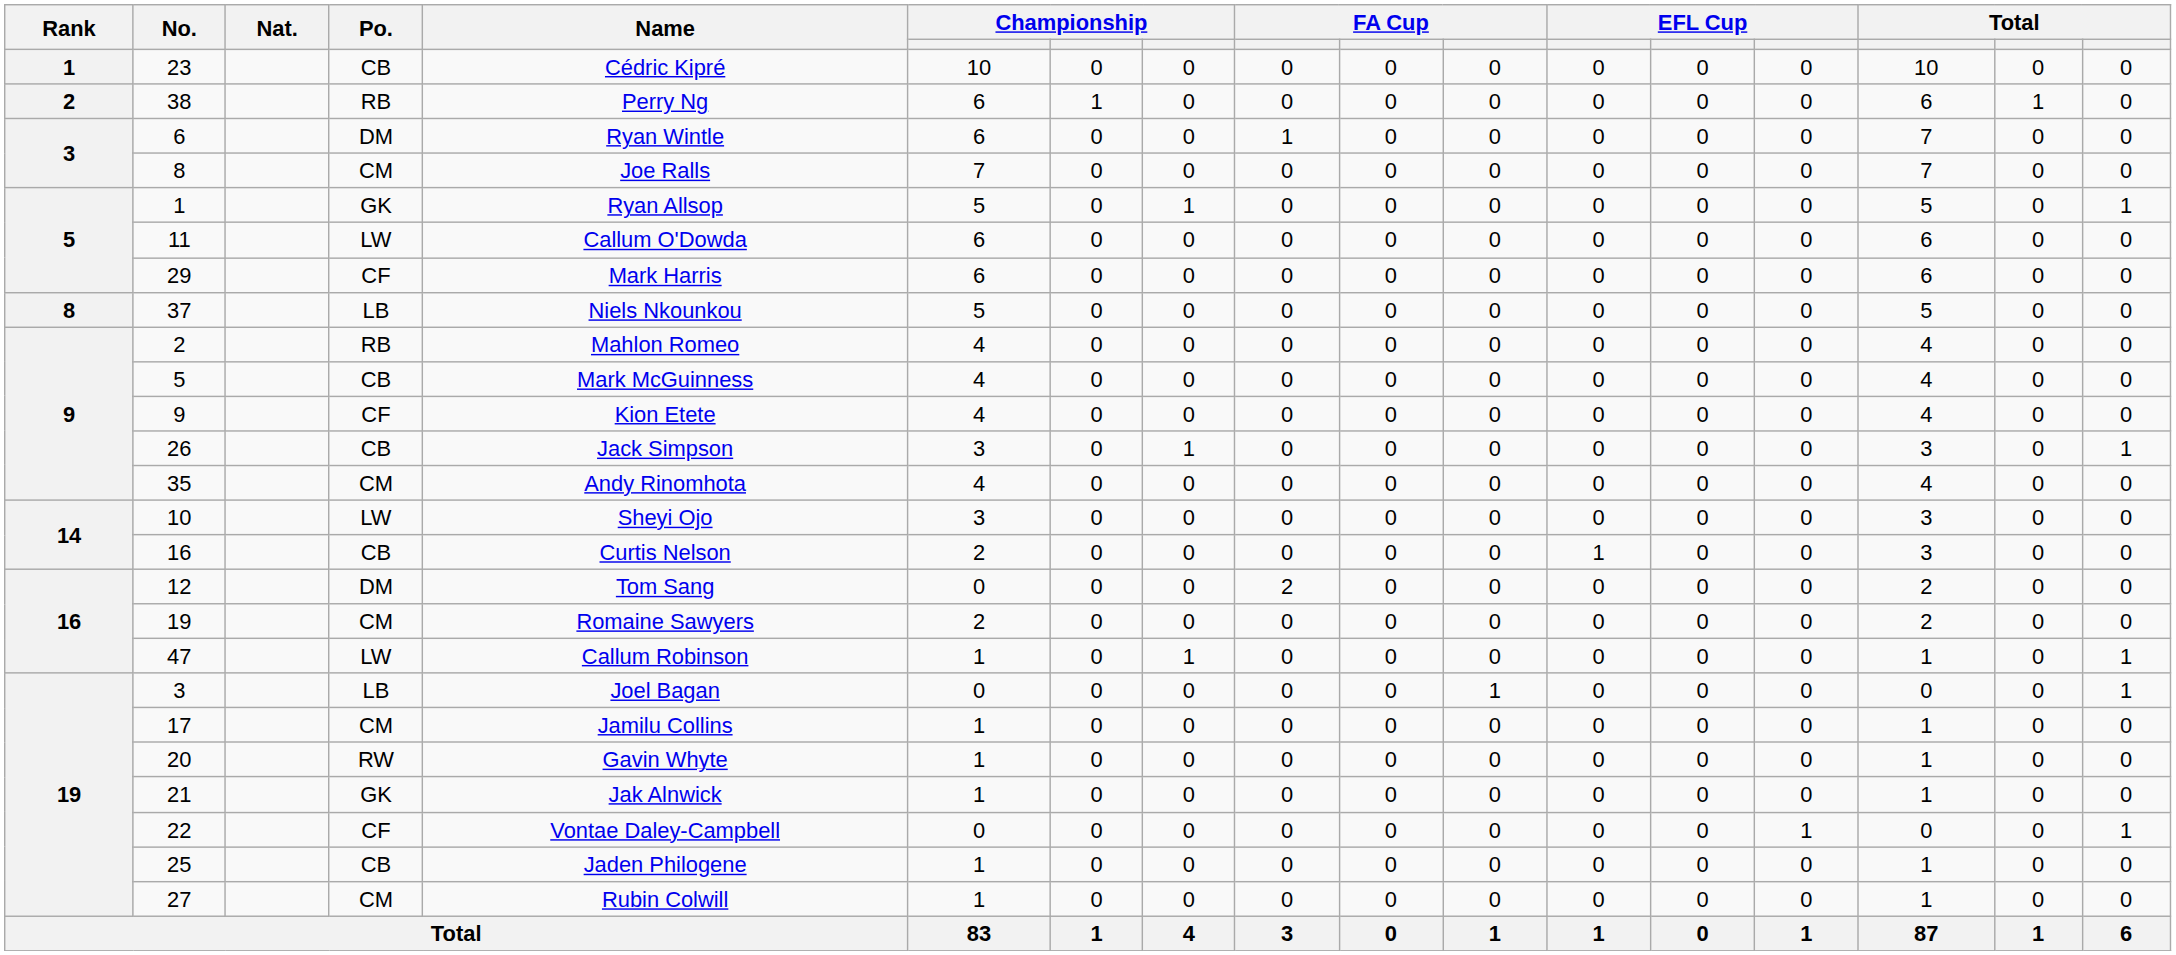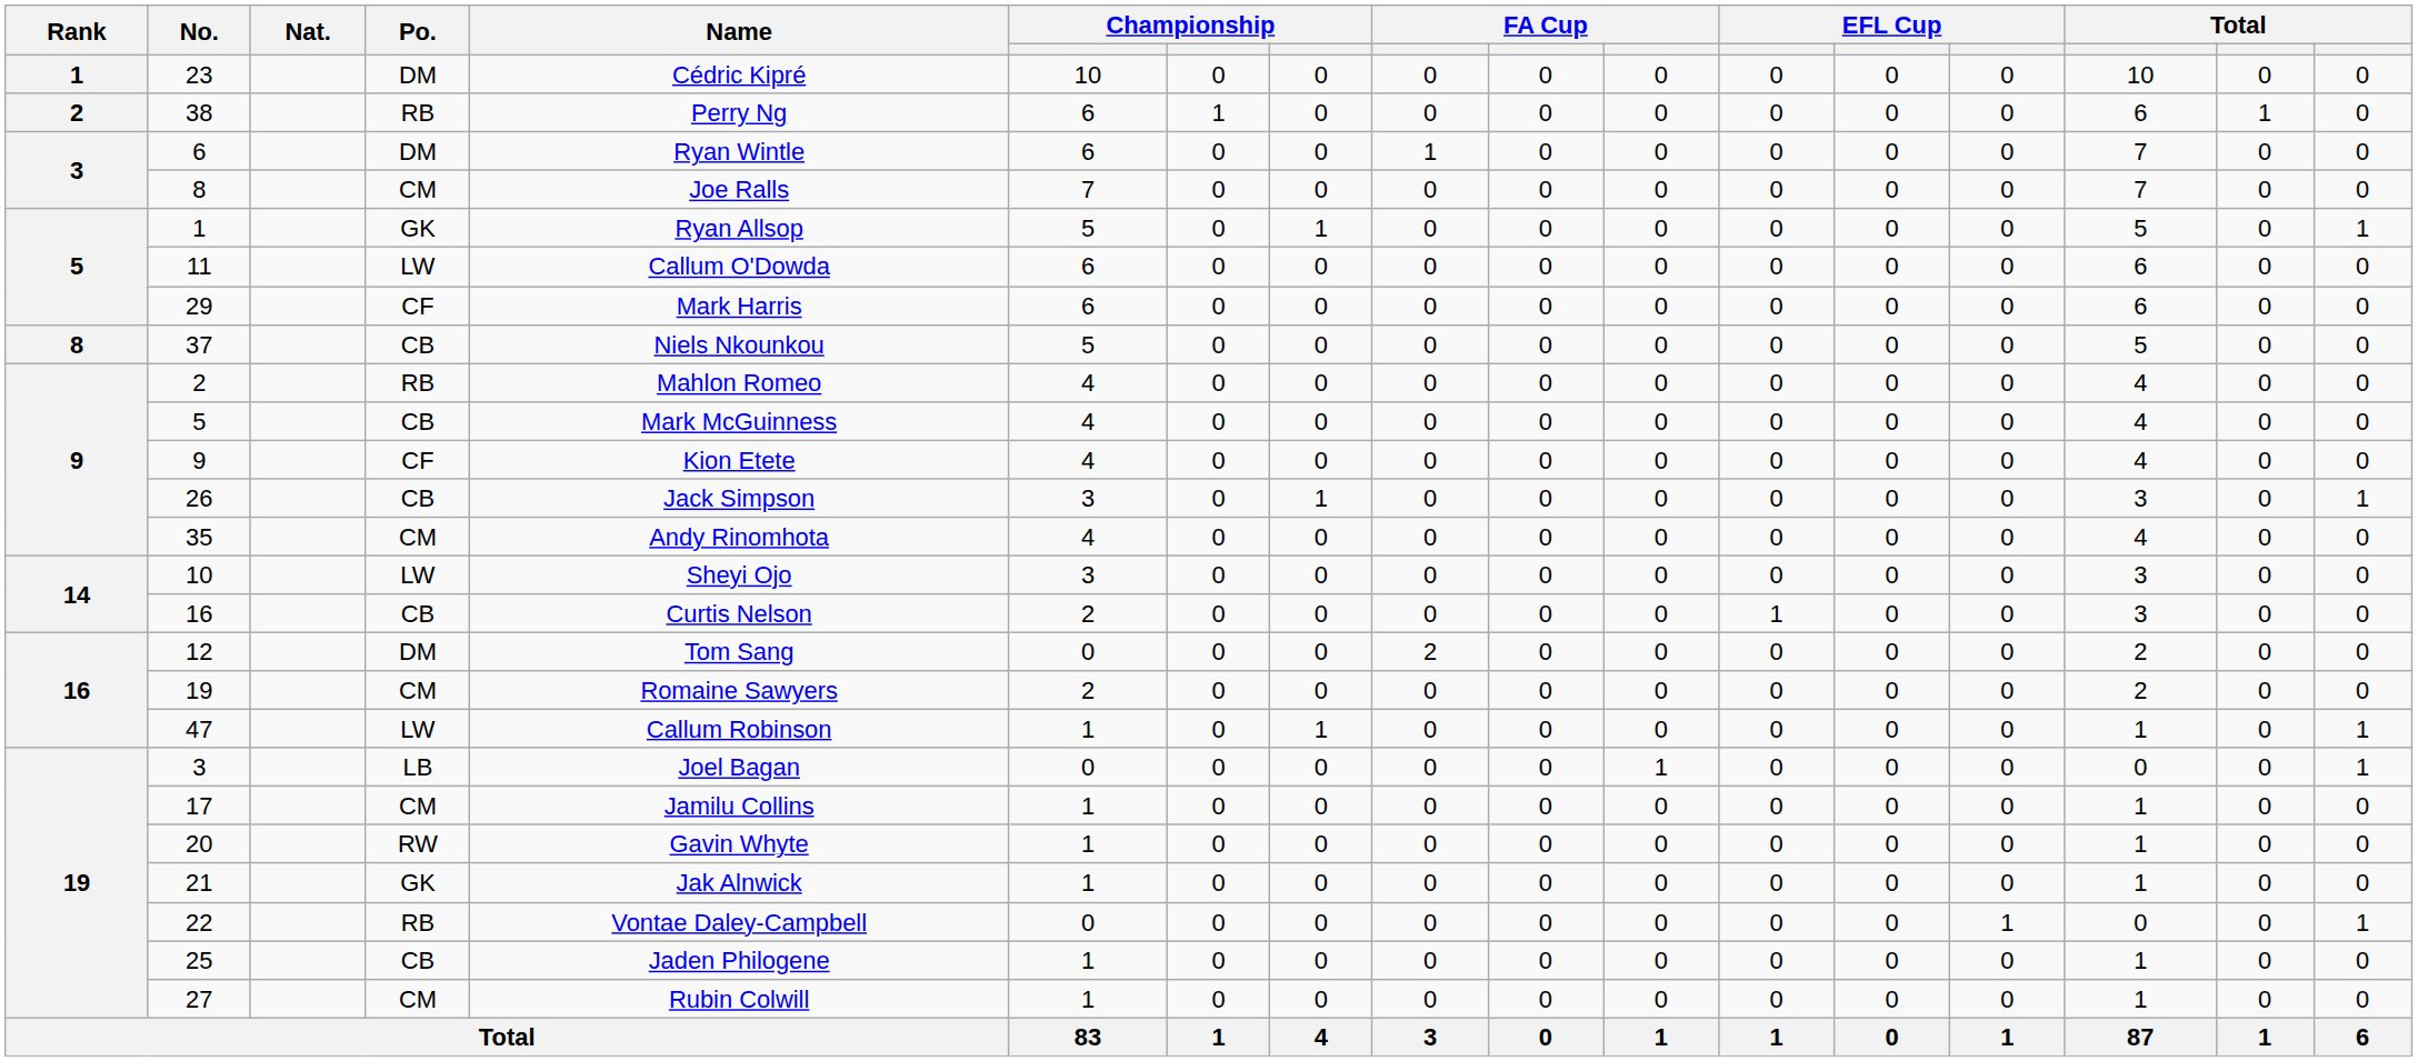 <table class="wikitable" style="text-align:center; font-size:95%; width:95%;">
 <tr>
 <th rowspan=2>Rank</th>
 <th rowspan=2>No.</th>
 <th rowspan=2>Nat.</th>
 <th rowspan=2>Po.</th>
 <th rowspan=2>Name</th>
 <th colspan=3 width=100px><a href='#'>Championship</a></th>
 <th colspan=3 width=100px><a href='#'>FA Cup</a></th>
 <th colspan=3 width=100px><a href='#'>EFL Cup</a></th>
 <th colspan=3 width=100px>Total</th>
 </tr>
 <tr>
 <th></th>
 <th></th>
 <th></th>
 <th></th>
 <th></th>
 <th></th>
 <th></th>
 <th></th>
 <th></th>
 <th></th>
 <th></th>
 <th></th>
 </tr>
 <tr>
 <th rowspan=1>1</th>
 <td>23</td>
 <td></td>
-<td>CB</td>
+<td>DM</td>
 <td><a href='#'>Cédric Kipré</a></td>
 <td>10</td>
 <td>0</td>
 <td>0</td>
 <td>0</td>
 <td>0</td>
 <td>0</td>
 <td>0</td>
 <td>0</td>
 <td>0</td>
 <td>10</td>
 <td>0</td>
 <td>0</td>
 </tr>
 <tr>
 <th rowspan=1>2</th>
 <td>38</td>
 <td></td>
 <td>RB</td>
 <td><a href='#'>Perry Ng</a></td>
 <td>6</td>
 <td>1</td>
 <td>0</td>
 <td>0</td>
 <td>0</td>
 <td>0</td>
 <td>0</td>
 <td>0</td>
 <td>0</td>
 <td>6</td>
 <td>1</td>
 <td>0</td>
 </tr>
 <tr>
 <th rowspan=2>3</th>
 <td>6</td>
 <td></td>
 <td>DM</td>
 <td><a href='#'>Ryan Wintle</a></td>
 <td>6</td>
 <td>0</td>
 <td>0</td>
 <td>1</td>
 <td>0</td>
 <td>0</td>
 <td>0</td>
 <td>0</td>
 <td>0</td>
 <td>7</td>
 <td>0</td>
 <td>0</td>
 </tr>
 <tr>
 <td>8</td>
 <td></td>
 <td>CM</td>
 <td><a href='#'>Joe Ralls</a></td>
 <td>7</td>
 <td>0</td>
 <td>0</td>
 <td>0</td>
 <td>0</td>
 <td>0</td>
 <td>0</td>
 <td>0</td>
 <td>0</td>
 <td>7</td>
 <td>0</td>
 <td>0</td>
 </tr>
 <tr>
 <th rowspan=3>5</th>
 <td>1</td>
 <td></td>
 <td>GK</td>
 <td><a href='#'>Ryan Allsop</a></td>
 <td>5</td>
 <td>0</td>
 <td>1</td>
 <td>0</td>
 <td>0</td>
 <td>0</td>
 <td>0</td>
 <td>0</td>
 <td>0</td>
 <td>5</td>
 <td>0</td>
 <td>1</td>
 </tr>
 <tr>
 <td>11</td>
 <td></td>
 <td>LW</td>
 <td><a href='#'>Callum O'Dowda</a></td>
 <td>6</td>
 <td>0</td>
 <td>0</td>
 <td>0</td>
 <td>0</td>
 <td>0</td>
 <td>0</td>
 <td>0</td>
 <td>0</td>
 <td>6</td>
 <td>0</td>
 <td>0</td>
 </tr>
 <tr>
 <td>29</td>
 <td></td>
 <td>CF</td>
 <td><a href='#'>Mark Harris</a></td>
 <td>6</td>
 <td>0</td>
 <td>0</td>
 <td>0</td>
 <td>0</td>
 <td>0</td>
 <td>0</td>
 <td>0</td>
 <td>0</td>
 <td>6</td>
 <td>0</td>
 <td>0</td>
 </tr>
 <tr>
 <th rowspan=1>8</th>
 <td>37</td>
 <td></td>
-<td>LB</td>
+<td>CB</td>
 <td><a href='#'>Niels Nkounkou</a></td>
 <td>5</td>
 <td>0</td>
 <td>0</td>
 <td>0</td>
 <td>0</td>
 <td>0</td>
 <td>0</td>
 <td>0</td>
 <td>0</td>
 <td>5</td>
 <td>0</td>
 <td>0</td>
 </tr>
 <tr>
 <th rowspan=5>9</th>
 <td>2</td>
 <td></td>
 <td>RB</td>
 <td><a href='#'>Mahlon Romeo</a></td>
 <td>4</td>
 <td>0</td>
 <td>0</td>
 <td>0</td>
 <td>0</td>
 <td>0</td>
 <td>0</td>
 <td>0</td>
 <td>0</td>
 <td>4</td>
 <td>0</td>
 <td>0</td>
 </tr>
 <tr>
 <td>5</td>
 <td></td>
 <td>CB</td>
 <td><a href='#'>Mark McGuinness</a></td>
 <td>4</td>
 <td>0</td>
 <td>0</td>
 <td>0</td>
 <td>0</td>
 <td>0</td>
 <td>0</td>
 <td>0</td>
 <td>0</td>
 <td>4</td>
 <td>0</td>
 <td>0</td>
 </tr>
 <tr>
 <td>9</td>
 <td></td>
 <td>CF</td>
 <td><a href='#'>Kion Etete</a></td>
 <td>4</td>
 <td>0</td>
 <td>0</td>
 <td>0</td>
 <td>0</td>
 <td>0</td>
 <td>0</td>
 <td>0</td>
 <td>0</td>
 <td>4</td>
 <td>0</td>
 <td>0</td>
 </tr>
 <tr>
 <td>26</td>
 <td></td>
 <td>CB</td>
 <td><a href='#'>Jack Simpson</a></td>
 <td>3</td>
 <td>0</td>
 <td>1</td>
 <td>0</td>
 <td>0</td>
 <td>0</td>
 <td>0</td>
 <td>0</td>
 <td>0</td>
 <td>3</td>
 <td>0</td>
 <td>1</td>
 </tr>
 <tr>
 <td>35</td>
 <td></td>
 <td>CM</td>
 <td><a href='#'>Andy Rinomhota</a></td>
 <td>4</td>
 <td>0</td>
 <td>0</td>
 <td>0</td>
 <td>0</td>
 <td>0</td>
 <td>0</td>
 <td>0</td>
 <td>0</td>
 <td>4</td>
 <td>0</td>
 <td>0</td>
 </tr>
 <tr>
 <th rowspan=2>14</th>
 <td>10</td>
 <td></td>
 <td>LW</td>
 <td><a href='#'>Sheyi Ojo</a></td>
 <td>3</td>
 <td>0</td>
 <td>0</td>
 <td>0</td>
 <td>0</td>
 <td>0</td>
 <td>0</td>
 <td>0</td>
 <td>0</td>
 <td>3</td>
 <td>0</td>
 <td>0</td>
 </tr>
 <tr>
 <td>16</td>
 <td></td>
 <td>CB</td>
 <td><a href='#'>Curtis Nelson</a></td>
 <td>2</td>
 <td>0</td>
 <td>0</td>
 <td>0</td>
 <td>0</td>
 <td>0</td>
 <td>1</td>
 <td>0</td>
 <td>0</td>
 <td>3</td>
 <td>0</td>
 <td>0</td>
 </tr>
 <tr>
 <th rowspan=3>16</th>
 <td>12</td>
 <td></td>
 <td>DM</td>
 <td><a href='#'>Tom Sang</a></td>
 <td>0</td>
 <td>0</td>
 <td>0</td>
 <td>2</td>
 <td>0</td>
 <td>0</td>
 <td>0</td>
 <td>0</td>
 <td>0</td>
 <td>2</td>
 <td>0</td>
 <td>0</td>
 </tr>
 <tr>
 <td>19</td>
 <td></td>
 <td>CM</td>
 <td><a href='#'>Romaine Sawyers</a></td>
 <td>2</td>
 <td>0</td>
 <td>0</td>
 <td>0</td>
 <td>0</td>
 <td>0</td>
 <td>0</td>
 <td>0</td>
 <td>0</td>
 <td>2</td>
 <td>0</td>
 <td>0</td>
 </tr>
 <tr>
 <td>47</td>
 <td></td>
 <td>LW</td>
 <td><a href='#'>Callum Robinson</a></td>
 <td>1</td>
 <td>0</td>
 <td>1</td>
 <td>0</td>
 <td>0</td>
 <td>0</td>
 <td>0</td>
 <td>0</td>
 <td>0</td>
 <td>1</td>
 <td>0</td>
 <td>1</td>
 </tr>
 <tr>
 <th rowspan=7>19</th>
 <td>3</td>
 <td></td>
 <td>LB</td>
 <td><a href='#'>Joel Bagan</a></td>
 <td>0</td>
 <td>0</td>
 <td>0</td>
 <td>0</td>
 <td>0</td>
 <td>1</td>
 <td>0</td>
 <td>0</td>
 <td>0</td>
 <td>0</td>
 <td>0</td>
 <td>1</td>
 </tr>
 <tr>
 <td>17</td>
 <td></td>
 <td>CM</td>
 <td><a href='#'>Jamilu Collins</a></td>
 <td>1</td>
 <td>0</td>
 <td>0</td>
 <td>0</td>
 <td>0</td>
 <td>0</td>
 <td>0</td>
 <td>0</td>
 <td>0</td>
 <td>1</td>
 <td>0</td>
 <td>0</td>
 </tr>
 <tr>
 <td>20</td>
 <td></td>
 <td>RW</td>
 <td><a href='#'>Gavin Whyte</a></td>
 <td>1</td>
 <td>0</td>
 <td>0</td>
 <td>0</td>
 <td>0</td>
 <td>0</td>
 <td>0</td>
 <td>0</td>
 <td>0</td>
 <td>1</td>
 <td>0</td>
 <td>0</td>
 </tr>
 <tr>
 <td>21</td>
 <td></td>
 <td>GK</td>
 <td><a href='#'>Jak Alnwick</a></td>
 <td>1</td>
 <td>0</td>
 <td>0</td>
 <td>0</td>
 <td>0</td>
 <td>0</td>
 <td>0</td>
 <td>0</td>
 <td>0</td>
 <td>1</td>
 <td>0</td>
 <td>0</td>
 </tr>
 <tr>
 <td>22</td>
 <td></td>
-<td>CF</td>
+<td>RB</td>
 <td><a href='#'>Vontae Daley-Campbell</a></td>
 <td>0</td>
 <td>0</td>
 <td>0</td>
 <td>0</td>
 <td>0</td>
 <td>0</td>
 <td>0</td>
 <td>0</td>
 <td>1</td>
 <td>0</td>
 <td>0</td>
 <td>1</td>
 </tr>
 <tr>
 <td>25</td>
 <td></td>
 <td>CB</td>
 <td><a href='#'>Jaden Philogene</a></td>
 <td>1</td>
 <td>0</td>
 <td>0</td>
 <td>0</td>
 <td>0</td>
 <td>0</td>
 <td>0</td>
 <td>0</td>
 <td>0</td>
 <td>1</td>
 <td>0</td>
 <td>0</td>
 </tr>
 <tr>
 <td>27</td>
 <td></td>
 <td>CM</td>
 <td><a href='#'>Rubin Colwill</a></td>
 <td>1</td>
 <td>0</td>
 <td>0</td>
 <td>0</td>
 <td>0</td>
 <td>0</td>
 <td>0</td>
 <td>0</td>
 <td>0</td>
 <td>1</td>
 <td>0</td>
 <td>0</td>
 </tr>
 <tr>
 <th colspan=5>Total</th>
 <th>83</th>
 <th>1</th>
 <th>4</th>
 <th>3</th>
 <th>0</th>
 <th>1</th>
 <th>1</th>
 <th>0</th>
 <th>1</th>
 <th>87</th>
 <th>1</th>
 <th>6</th>
 </tr>
 </table>
